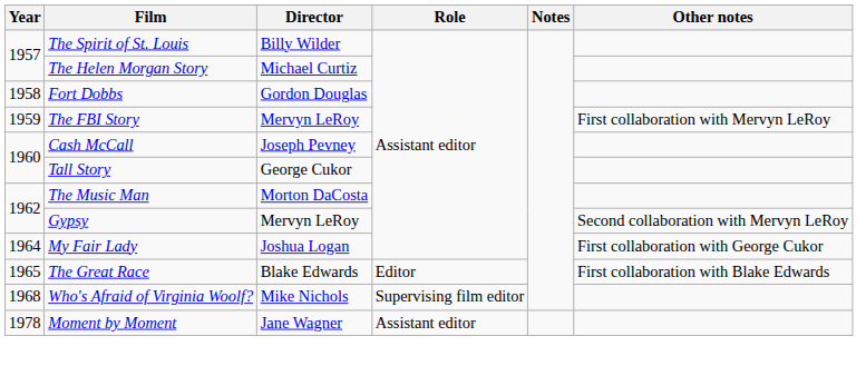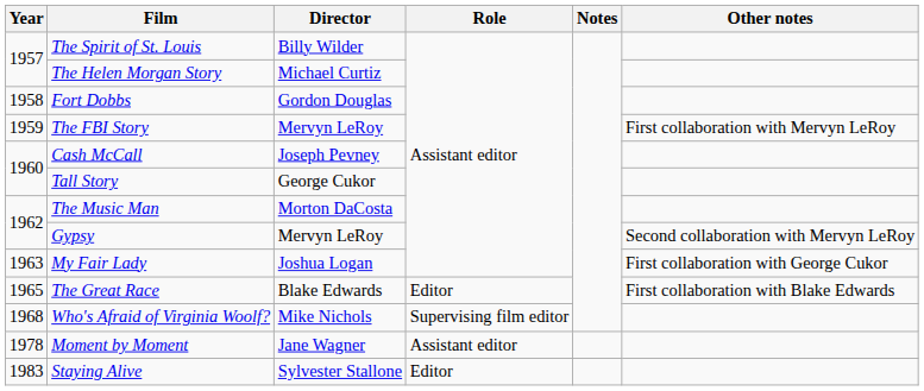 <table class="wikitable">
 <tr>
 <th>Year</th>
 <th>Film</th>
 <th>Director</th>
 <th>Role</th>
 <th>Notes</th>
 <th>Other notes</th>
 </tr>
 <tr>
 <td rowspan=2>1957</td>
 <td><em><a href='#'>The Spirit of St. Louis</a></em></td>
 <td><a href='#'>Billy Wilder</a></td>
 <td rowspan=9>Assistant editor</td>
 <td rowspan=11><small></small></td>
 <td></td>
 </tr>
 <tr>
 <td><em><a href='#'>The Helen Morgan Story</a></em></td>
 <td><a href='#'>Michael Curtiz</a></td>
 <td></td>
 </tr>
 <tr>
 <td>1958</td>
 <td><em><a href='#'>Fort Dobbs</a></em></td>
 <td><a href='#'>Gordon Douglas</a></td>
 <td></td>
 </tr>
 <tr>
 <td>1959</td>
 <td><em><a href='#'>The FBI Story</a></em></td>
 <td><a href='#'>Mervyn LeRoy</a></td>
 <td>First collaboration with Mervyn LeRoy</td>
 </tr>
 <tr>
 <td rowspan=2>1960</td>
 <td><em><a href='#'>Cash McCall</a></em></td>
 <td><a href='#'>Joseph Pevney</a></td>
 <td></td>
 </tr>
 <tr>
 <td><em><a href='#'>Tall Story</a></em></td>
 <td>George Cukor</td>
 <td></td>
 </tr>
 <tr>
 <td rowspan=2>1962</td>
 <td><em><a href='#'>The Music Man</a></em></td>
 <td><a href='#'>Morton DaCosta</a></td>
 <td></td>
 </tr>
 <tr>
 <td><em><a href='#'>Gypsy</a></em></td>
 <td>Mervyn LeRoy</td>
 <td>Second collaboration with Mervyn LeRoy</td>
 </tr>
 <tr>
-<td>1964</td>
+<td>1963</td>
 <td><em><a href='#'>My Fair Lady</a></em></td>
 <td><a href='#'>Joshua Logan</a></td>
 <td>First collaboration with George Cukor</td>
 </tr>
 <tr>
 <td>1965</td>
 <td><em><a href='#'>The Great Race</a></em></td>
 <td>Blake Edwards</td>
 <td>Editor</td>
 <td>First collaboration with Blake Edwards</td>
 </tr>
 <tr>
 <td>1968</td>
 <td><em><a href='#'>Who's Afraid of Virginia Woolf?</a></em></td>
 <td><a href='#'>Mike Nichols</a></td>
 <td>Supervising film editor</td>
 <td></td>
 </tr>
 <tr>
 <td>1978</td>
 <td><em><a href='#'>Moment by Moment</a></em></td>
 <td><a href='#'>Jane Wagner</a></td>
 <td>Assistant editor</td>
 <td></td>
 <td></td>
 </tr>
+<tr>
+<td>1983</td>
+<td><em><a href='#'>Staying Alive</a></em></td>
+<td><a href='#'>Sylvester Stallone</a></td>
+<td>Editor</td>
+<td></td>
+<td></td>
+</tr>
 </table>
